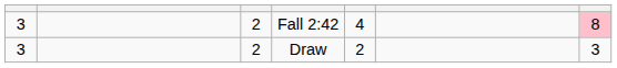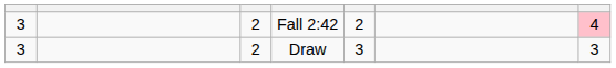 <table class="wikitable" style="text-align: center;">
 <tr>
 <th width=30></th>
 <th width=270></th>
 <th width=30></th>
 <th width=75></th>
 <th width=30></th>
 <th width=270></th>
 <th width=30></th>
 </tr>
 <tr>
 <td>3</td>
 <td align=left></td>
 <td>2</td>
 <td>Fall 2:42</td>
-<td>4</td>
+<td>2</td>
 <td align=left></td>
-<td bgcolor=pink>8</td>
+<td bgcolor=pink>4</td>
 </tr>
 <tr>
 <td>3</td>
 <td align=left></td>
 <td>2</td>
 <td>Draw</td>
-<td>2</td>
+<td>3</td>
 <td align=left></td>
 <td>3</td>
 </tr>
 </table>
